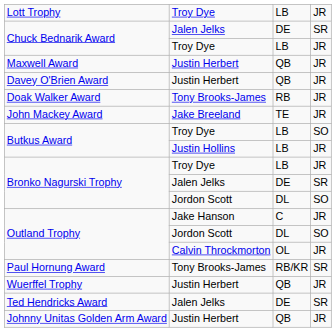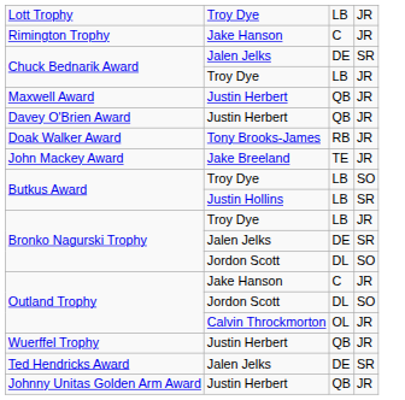 <table class="wikitable">
 <tr>
 <td><a href='#'>Lott Trophy</a></td>
 <td><a href='#'>Troy Dye</a></td>
 <td>LB</td>
+<td>JR</td>
+</tr>
+<tr>
+<td><a href='#'>Rimington Trophy</a></td>
+<td><a href='#'>Jake Hanson</a></td>
+<td>C</td>
 <td>JR</td>
 </tr>
 <tr>
 <td rowspan=2><a href='#'>Chuck Bednarik Award</a></td>
 <td><a href='#'>Jalen Jelks</a></td>
 <td>DE</td>
 <td>SR</td>
 </tr>
 <tr>
 <td>Troy Dye</td>
 <td>LB</td>
 <td>JR</td>
 </tr>
 <tr>
 <td><a href='#'>Maxwell Award</a></td>
 <td><a href='#'>Justin Herbert</a></td>
 <td>QB</td>
 <td>JR</td>
 </tr>
 <tr>
 <td><a href='#'>Davey O'Brien Award</a></td>
 <td>Justin Herbert</td>
 <td>QB</td>
 <td>JR</td>
 </tr>
 <tr>
 <td><a href='#'>Doak Walker Award</a></td>
 <td><a href='#'>Tony Brooks-James</a></td>
 <td>RB</td>
 <td>JR</td>
 </tr>
 <tr>
 <td><a href='#'>John Mackey Award</a></td>
 <td><a href='#'>Jake Breeland</a></td>
 <td>TE</td>
 <td>JR</td>
 </tr>
 <tr>
 <td rowspan=2><a href='#'>Butkus Award</a></td>
 <td>Troy Dye</td>
 <td>LB</td>
 <td>SO</td>
 </tr>
 <tr>
 <td><a href='#'>Justin Hollins</a></td>
 <td>LB</td>
-<td>JR</td>
+<td>SR</td>
 </tr>
 <tr>
 <td rowspan=3><a href='#'>Bronko Nagurski Trophy</a></td>
 <td>Troy Dye</td>
 <td>LB</td>
 <td>JR</td>
 </tr>
 <tr>
 <td>Jalen Jelks</td>
 <td>DE</td>
 <td>SR</td>
 </tr>
 <tr>
 <td>Jordon Scott</td>
 <td>DL</td>
 <td>SO</td>
 </tr>
 <tr>
 <td rowspan=3><a href='#'>Outland Trophy</a></td>
 <td>Jake Hanson</td>
 <td>C</td>
 <td>JR</td>
 </tr>
 <tr>
 <td>Jordon Scott</td>
 <td>DL</td>
 <td>SO</td>
 </tr>
 <tr>
 <td><a href='#'>Calvin Throckmorton</a></td>
 <td>OL</td>
 <td>JR</td>
 </tr>
 <tr>
-<td><a href='#'>Paul Hornung Award</a></td>
-<td>Tony Brooks-James</td>
-<td>RB/KR</td>
-<td>SR</td>
-</tr>
-<tr>
 <td><a href='#'>Wuerffel Trophy</a></td>
 <td>Justin Herbert</td>
 <td>QB</td>
 <td>JR</td>
 </tr>
 <tr>
 <td><a href='#'>Ted Hendricks Award</a></td>
 <td>Jalen Jelks</td>
 <td>DE</td>
 <td>SR</td>
 </tr>
 <tr>
 <td><a href='#'>Johnny Unitas Golden Arm Award</a></td>
 <td>Justin Herbert</td>
 <td>QB</td>
 <td>JR</td>
 </tr>
 </table>
